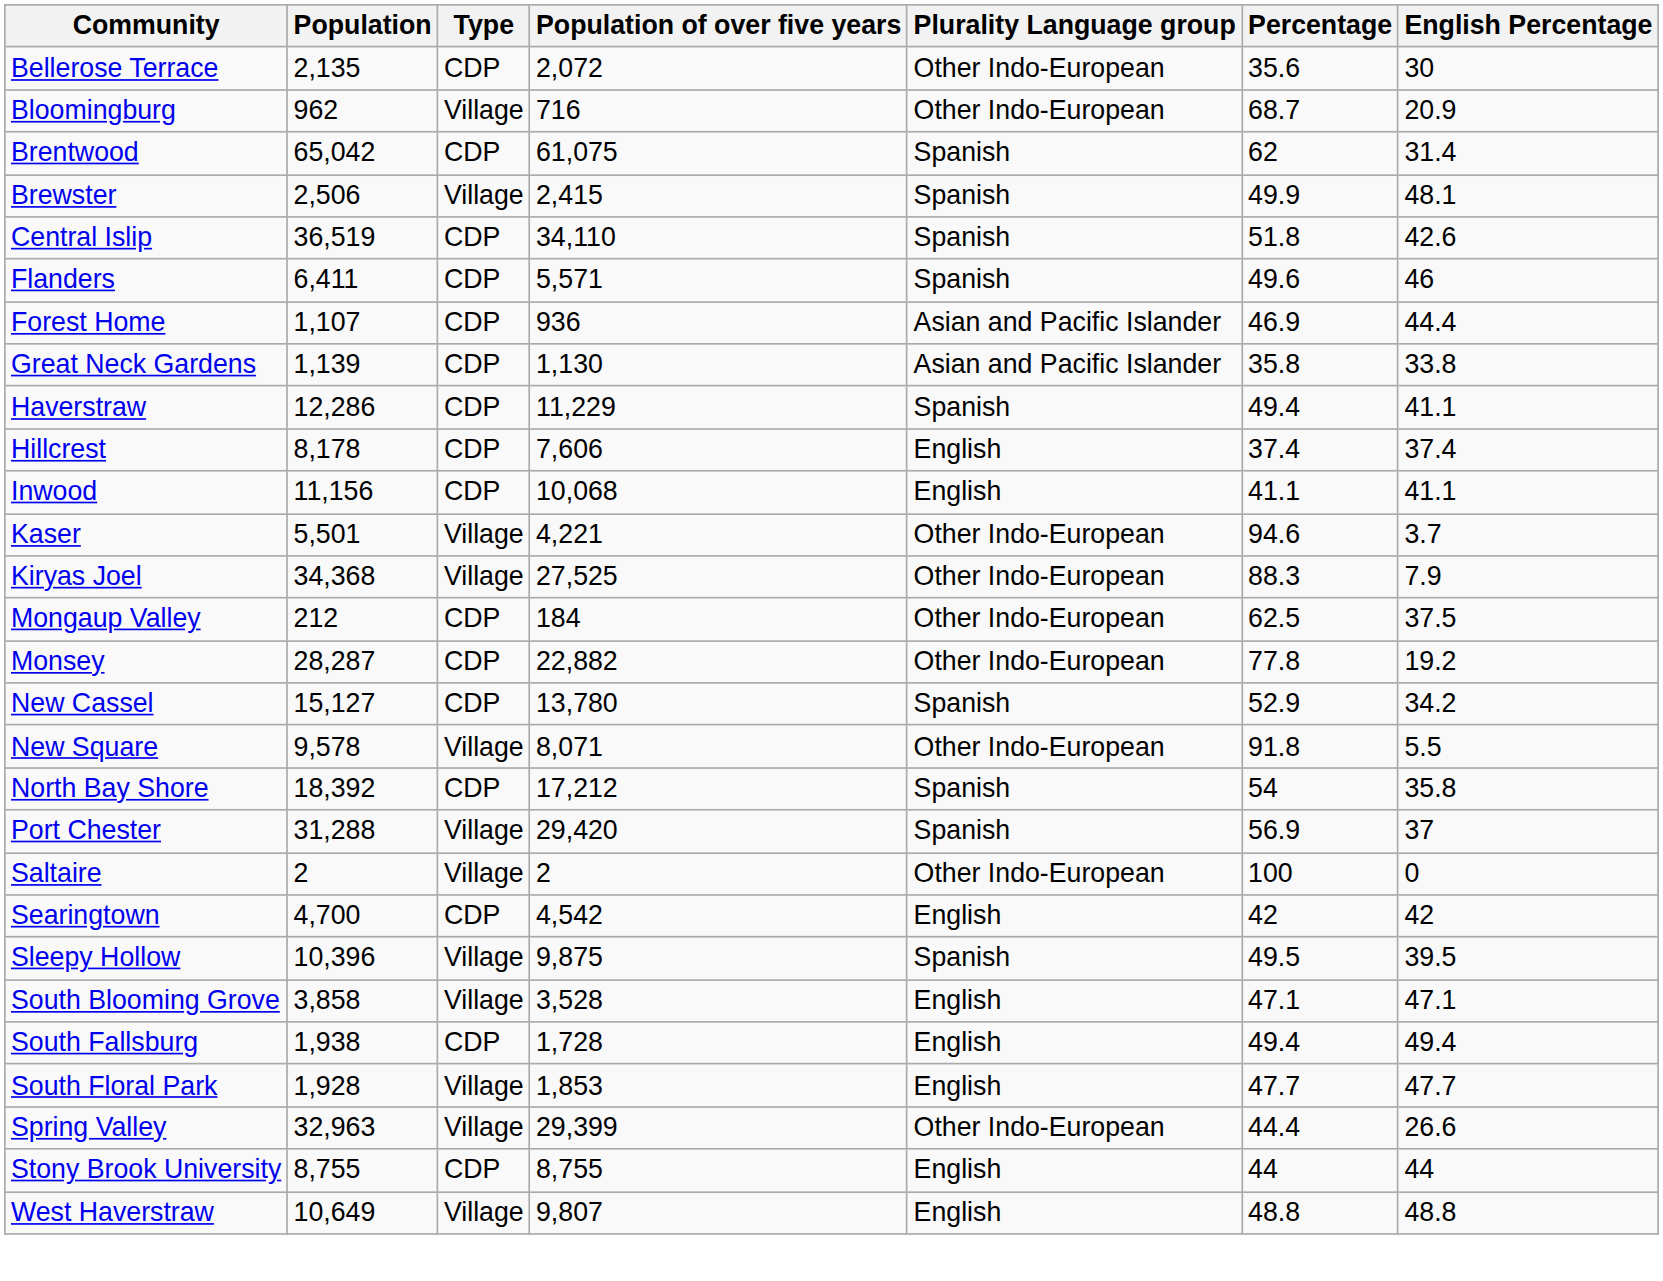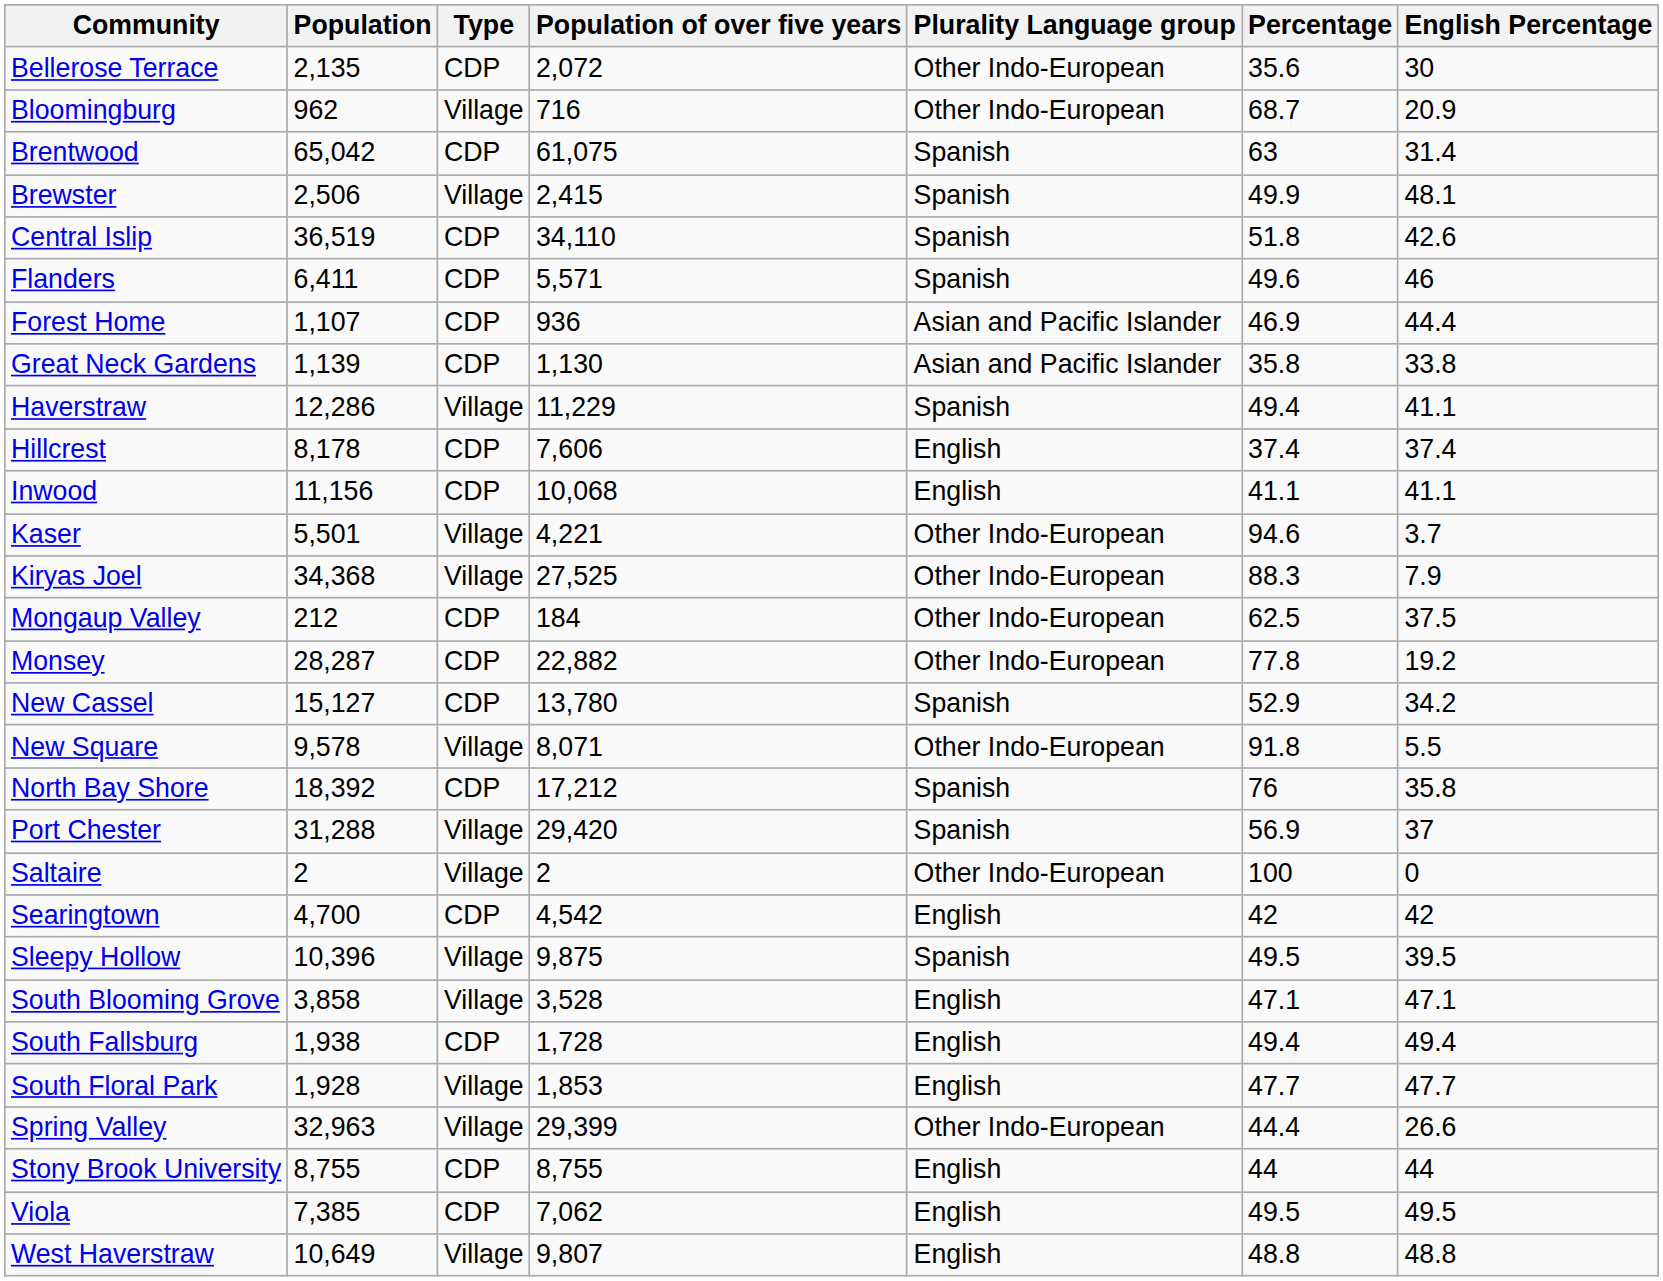 <table class="wikitable sortable">
 <tr>
 <th>Community</th>
 <th>Population</th>
 <th>Type</th>
 <th>Population of over five years</th>
 <th>Plurality Language group</th>
 <th>Percentage</th>
 <th>English Percentage</th>
 </tr>
 <tr>
 <td><a href='#'>Bellerose Terrace</a></td>
 <td>2,135</td>
 <td>CDP</td>
 <td>2,072</td>
 <td>Other Indo-European</td>
 <td>35.6</td>
 <td>30</td>
 </tr>
 <tr>
 <td><a href='#'>Bloomingburg</a></td>
 <td>962</td>
 <td>Village</td>
 <td>716</td>
 <td>Other Indo-European</td>
 <td>68.7</td>
 <td>20.9</td>
 </tr>
 <tr>
 <td><a href='#'>Brentwood</a></td>
 <td>65,042</td>
 <td>CDP</td>
 <td>61,075</td>
 <td>Spanish</td>
-<td>62</td>
+<td>63</td>
 <td>31.4</td>
 </tr>
 <tr>
 <td><a href='#'>Brewster</a></td>
 <td>2,506</td>
 <td>Village</td>
 <td>2,415</td>
 <td>Spanish</td>
 <td>49.9</td>
 <td>48.1</td>
 </tr>
 <tr>
 <td><a href='#'>Central Islip</a></td>
 <td>36,519</td>
 <td>CDP</td>
 <td>34,110</td>
 <td>Spanish</td>
 <td>51.8</td>
 <td>42.6</td>
 </tr>
 <tr>
 <td><a href='#'>Flanders</a></td>
 <td>6,411</td>
 <td>CDP</td>
 <td>5,571</td>
 <td>Spanish</td>
 <td>49.6</td>
 <td>46</td>
 </tr>
 <tr>
 <td><a href='#'>Forest Home</a></td>
 <td>1,107</td>
 <td>CDP</td>
 <td>936</td>
 <td>Asian and Pacific Islander</td>
 <td>46.9</td>
 <td>44.4</td>
 </tr>
 <tr>
 <td><a href='#'>Great Neck Gardens</a></td>
 <td>1,139</td>
 <td>CDP</td>
 <td>1,130</td>
 <td>Asian and Pacific Islander</td>
 <td>35.8</td>
 <td>33.8</td>
 </tr>
 <tr>
 <td><a href='#'>Haverstraw</a></td>
 <td>12,286</td>
-<td>CDP</td>
+<td>Village</td>
 <td>11,229</td>
 <td>Spanish</td>
 <td>49.4</td>
 <td>41.1</td>
 </tr>
 <tr>
 <td><a href='#'>Hillcrest</a></td>
 <td>8,178</td>
 <td>CDP</td>
 <td>7,606</td>
 <td>English</td>
 <td>37.4</td>
 <td>37.4</td>
 </tr>
 <tr>
 <td><a href='#'>Inwood</a></td>
 <td>11,156</td>
 <td>CDP</td>
 <td>10,068</td>
 <td>English</td>
 <td>41.1</td>
 <td>41.1</td>
 </tr>
 <tr>
 <td><a href='#'>Kaser</a></td>
 <td>5,501</td>
 <td>Village</td>
 <td>4,221</td>
 <td>Other Indo-European</td>
 <td>94.6</td>
 <td>3.7</td>
 </tr>
 <tr>
 <td><a href='#'>Kiryas Joel</a></td>
 <td>34,368</td>
 <td>Village</td>
 <td>27,525</td>
 <td>Other Indo-European</td>
 <td>88.3</td>
 <td>7.9</td>
 </tr>
 <tr>
 <td><a href='#'>Mongaup Valley</a></td>
 <td>212</td>
 <td>CDP</td>
 <td>184</td>
 <td>Other Indo-European</td>
 <td>62.5</td>
 <td>37.5</td>
 </tr>
 <tr>
 <td><a href='#'>Monsey</a></td>
 <td>28,287</td>
 <td>CDP</td>
 <td>22,882</td>
 <td>Other Indo-European</td>
 <td>77.8</td>
 <td>19.2</td>
 </tr>
 <tr>
 <td><a href='#'>New Cassel</a></td>
 <td>15,127</td>
 <td>CDP</td>
 <td>13,780</td>
 <td>Spanish</td>
 <td>52.9</td>
 <td>34.2</td>
 </tr>
 <tr>
 <td><a href='#'>New Square</a></td>
 <td>9,578</td>
 <td>Village</td>
 <td>8,071</td>
 <td>Other Indo-European</td>
 <td>91.8</td>
 <td>5.5</td>
 </tr>
 <tr>
 <td><a href='#'>North Bay Shore</a></td>
 <td>18,392</td>
 <td>CDP</td>
 <td>17,212</td>
 <td>Spanish</td>
-<td>54</td>
+<td>76</td>
 <td>35.8</td>
 </tr>
 <tr>
 <td><a href='#'>Port Chester</a></td>
 <td>31,288</td>
 <td>Village</td>
 <td>29,420</td>
 <td>Spanish</td>
 <td>56.9</td>
 <td>37</td>
 </tr>
 <tr>
 <td><a href='#'>Saltaire</a></td>
 <td>2</td>
 <td>Village</td>
 <td>2</td>
 <td>Other Indo-European</td>
 <td>100</td>
 <td>0</td>
 </tr>
 <tr>
 <td><a href='#'>Searingtown</a></td>
 <td>4,700</td>
 <td>CDP</td>
 <td>4,542</td>
 <td>English</td>
 <td>42</td>
 <td>42</td>
 </tr>
 <tr>
 <td><a href='#'>Sleepy Hollow</a></td>
 <td>10,396</td>
 <td>Village</td>
 <td>9,875</td>
 <td>Spanish</td>
 <td>49.5</td>
 <td>39.5</td>
 </tr>
 <tr>
 <td><a href='#'>South Blooming Grove</a></td>
 <td>3,858</td>
 <td>Village</td>
 <td>3,528</td>
 <td>English</td>
 <td>47.1</td>
 <td>47.1</td>
 </tr>
 <tr>
 <td><a href='#'>South Fallsburg</a></td>
 <td>1,938</td>
 <td>CDP</td>
 <td>1,728</td>
 <td>English</td>
 <td>49.4</td>
 <td>49.4</td>
 </tr>
 <tr>
 <td><a href='#'>South Floral Park</a></td>
 <td>1,928</td>
 <td>Village</td>
 <td>1,853</td>
 <td>English</td>
 <td>47.7</td>
 <td>47.7</td>
 </tr>
 <tr>
 <td><a href='#'>Spring Valley</a></td>
 <td>32,963</td>
 <td>Village</td>
 <td>29,399</td>
 <td>Other Indo-European</td>
 <td>44.4</td>
 <td>26.6</td>
 </tr>
 <tr>
 <td><a href='#'>Stony Brook University</a></td>
 <td>8,755</td>
 <td>CDP</td>
 <td>8,755</td>
 <td>English</td>
 <td>44</td>
 <td>44</td>
 </tr>
 <tr>
+<td><a href='#'>Viola</a></td>
+<td>7,385</td>
+<td>CDP</td>
+<td>7,062</td>
+<td>English</td>
+<td>49.5</td>
+<td>49.5</td>
+</tr>
+<tr>
 <td><a href='#'>West Haverstraw</a></td>
 <td>10,649</td>
 <td>Village</td>
 <td>9,807</td>
 <td>English</td>
 <td>48.8</td>
 <td>48.8</td>
 </tr>
 </table>
